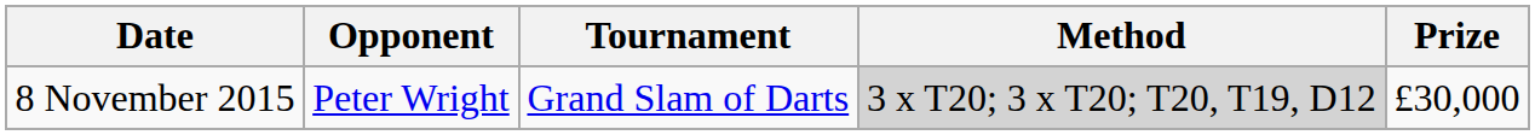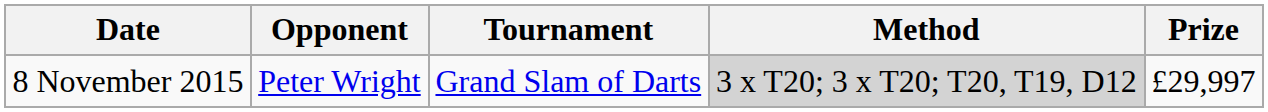 <table class="wikitable">
 <tr>
 <th>Date</th>
 <th>Opponent</th>
 <th>Tournament</th>
 <th>Method</th>
 <th>Prize</th>
 </tr>
 <tr>
 <td>8 November 2015</td>
 <td> <a href='#'>Peter Wright</a></td>
 <td><a href='#'>Grand Slam of Darts</a></td>
 <td style="background: lightgrey;">3 x T20; 3 x T20; T20, T19, D12</td>
-<td>£30,000</td>
+<td>£29,997</td>
 </tr>
 </table>
